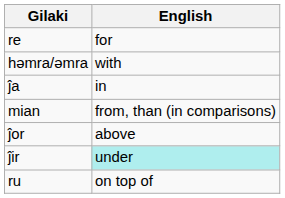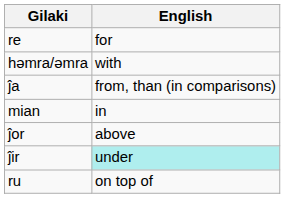 <table class="wikitable">
 <tr>
 <th>Gilaki</th>
 <th>English</th>
 </tr>
 <tr>
 <td>re</td>
 <td>for</td>
 </tr>
 <tr>
 <td>həmra/əmra</td>
 <td>with</td>
 </tr>
 <tr>
 <td>ĵa</td>
-<td>in</td>
+<td>from, than (in comparisons)</td>
 </tr>
 <tr>
 <td>mian</td>
-<td>from, than (in comparisons)</td>
+<td>in</td>
 </tr>
 <tr>
 <td>ĵor</td>
 <td>above</td>
 </tr>
 <tr>
 <td>ĵir</td>
 <td style="background: paleturquoise;">under</td>
 </tr>
 <tr>
 <td>ru</td>
 <td>on top of</td>
 </tr>
 </table>
